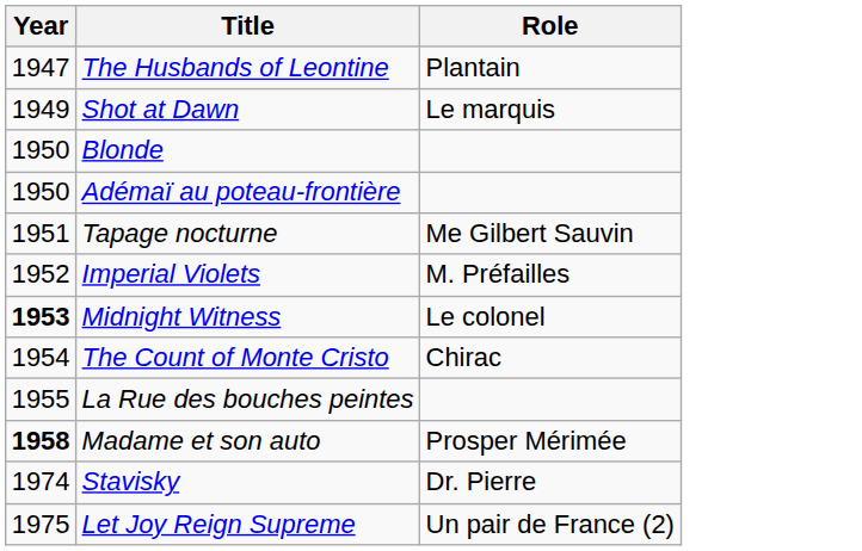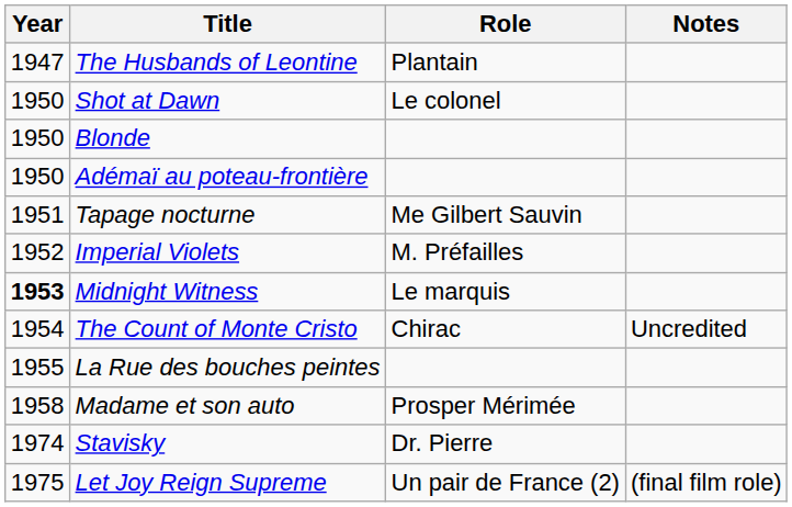 <table class="wikitable">
 <tr>
 <th>Year</th>
 <th>Title</th>
 <th>Role</th>
+<th>Notes</th>
 </tr>
 <tr>
 <td>1947</td>
 <td><em><a href='#'>The Husbands of Leontine</a></em></td>
 <td>Plantain</td>
+<td></td>
 </tr>
 <tr>
-<td>1949</td>
+<td>1950</td>
 <td><em><a href='#'>Shot at Dawn</a></em></td>
-<td>Le marquis</td>
+<td>Le colonel</td>
+<td></td>
 </tr>
 <tr>
 <td>1950</td>
 <td><em><a href='#'>Blonde</a></em></td>
+<td></td>
 <td></td>
 </tr>
 <tr>
 <td>1950</td>
 <td><em><a href='#'>Adémaï au poteau-frontière</a></em></td>
 <td></td>
+<td></td>
 </tr>
 <tr>
 <td>1951</td>
 <td><em>Tapage nocturne</em></td>
 <td>Me Gilbert Sauvin</td>
+<td></td>
 </tr>
 <tr>
 <td>1952</td>
 <td><em><a href='#'>Imperial Violets</a></em></td>
 <td>M. Préfailles</td>
+<td></td>
 </tr>
 <tr>
 <td><strong>1953</strong></td>
 <td><em><a href='#'>Midnight Witness</a></em></td>
-<td>Le colonel</td>
+<td>Le marquis</td>
+<td></td>
 </tr>
 <tr>
 <td>1954</td>
 <td><em><a href='#'>The Count of Monte Cristo</a></em></td>
 <td>Chirac</td>
+<td>Uncredited</td>
 </tr>
 <tr>
 <td>1955</td>
 <td><em>La Rue des bouches peintes</em></td>
 <td></td>
+<td></td>
 </tr>
 <tr>
-<td><strong>1958</strong></td>
+<td>1958</td>
 <td><em>Madame et son auto</em></td>
 <td>Prosper Mérimée</td>
+<td></td>
 </tr>
 <tr>
 <td>1974</td>
 <td><em><a href='#'>Stavisky</a></em></td>
 <td>Dr. Pierre</td>
+<td></td>
 </tr>
 <tr>
 <td>1975</td>
 <td><em><a href='#'>Let Joy Reign Supreme</a></em></td>
 <td>Un pair de France (2)</td>
+<td>(final film role)</td>
 </tr>
 </table>
